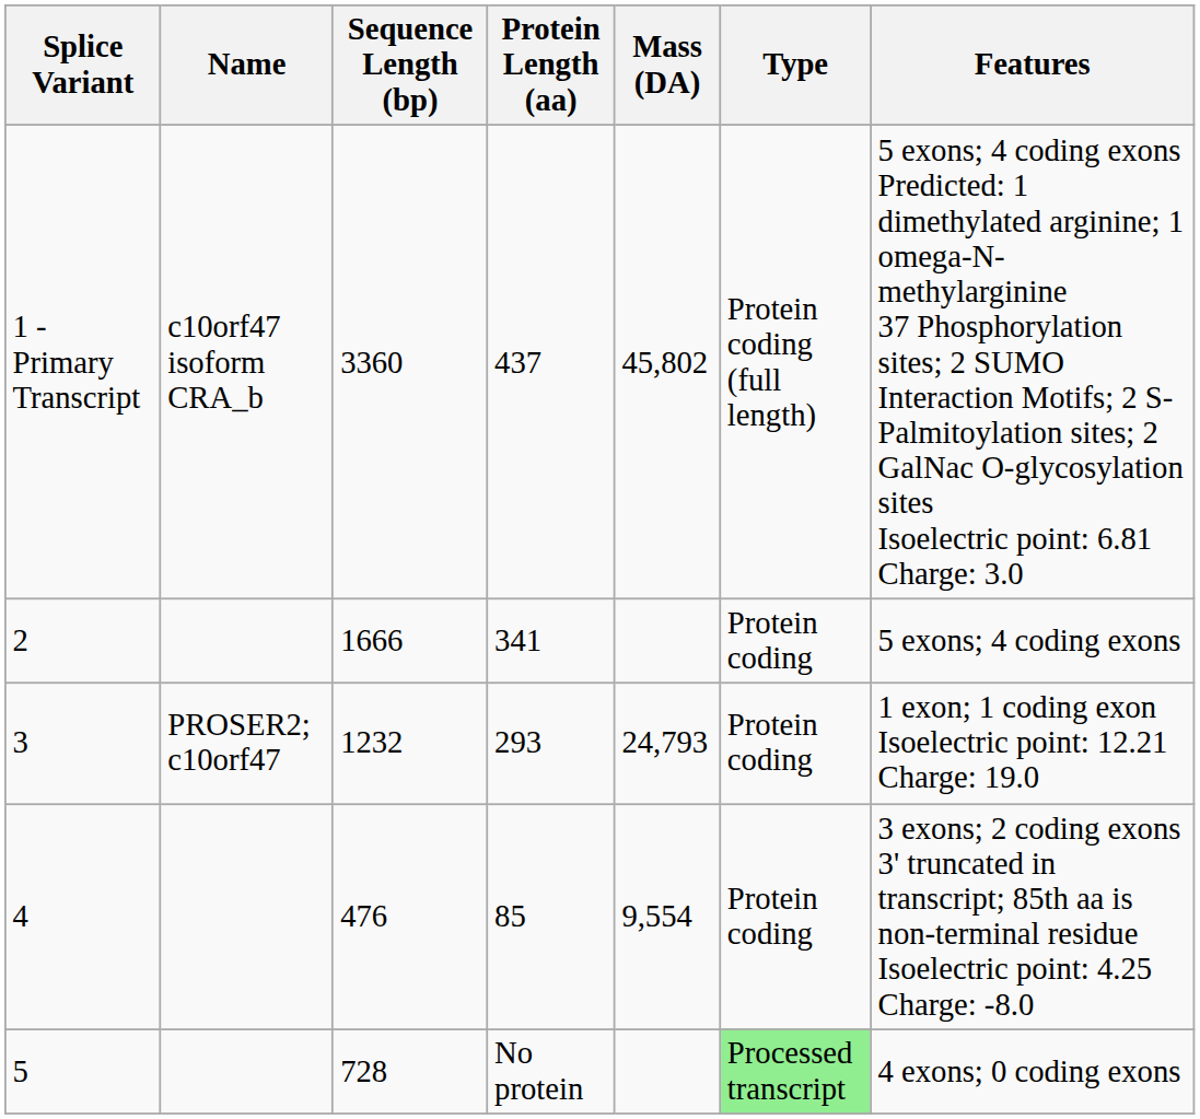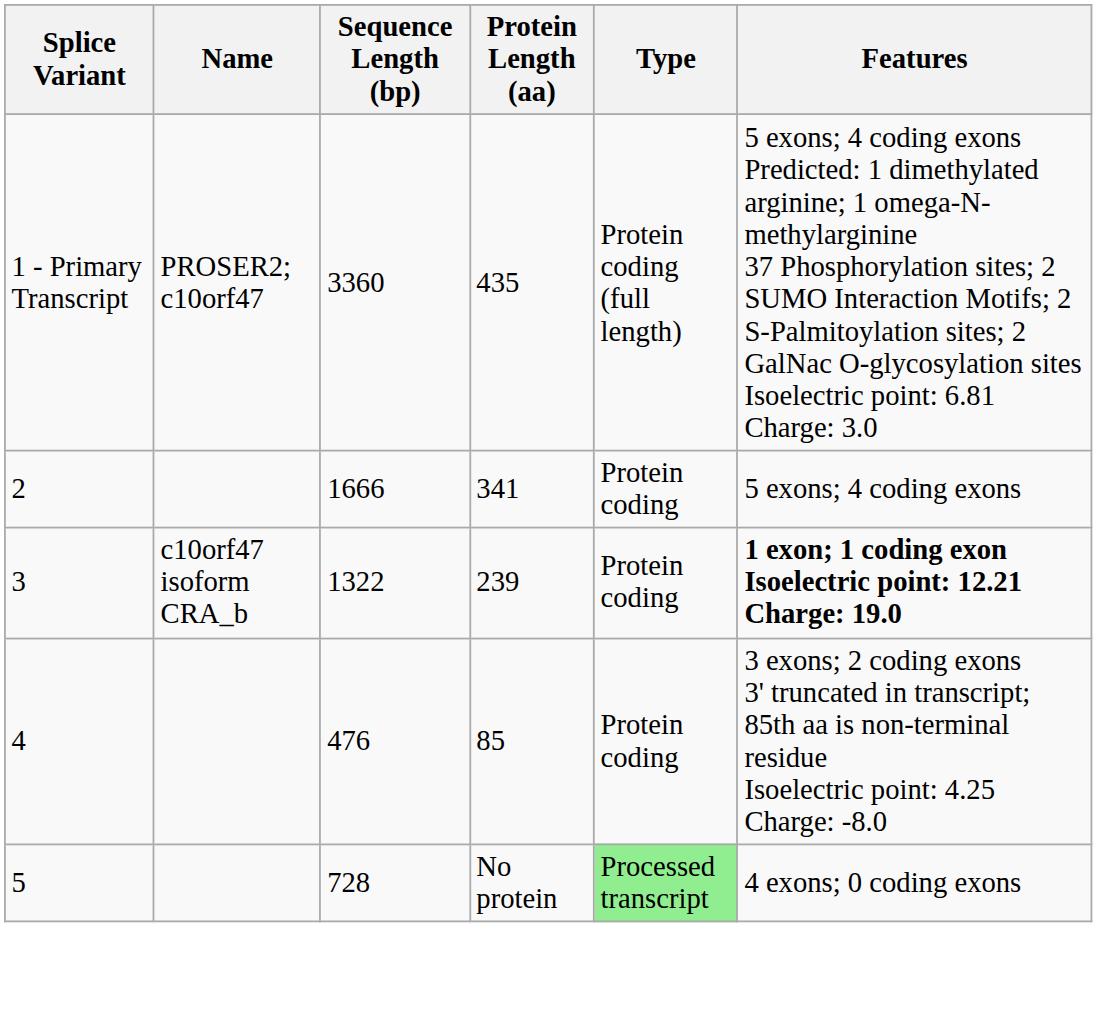 <table class="wikitable">
 <tr>
 <th>Splice Variant</th>
 <th>Name</th>
 <th>Sequence Length (bp)</th>
 <th>Protein Length (aa)</th>
-<th>Mass (DA)</th>
 <th>Type</th>
 <th>Features</th>
 </tr>
 <tr>
 <td>1 - Primary Transcript</td>
-<td>c10orf47 isoform CRA_b</td>
+<td>PROSER2; c10orf47</td>
 <td>3360</td>
-<td>437</td>
-<td>45,802</td>
+<td>435</td>
 <td>Protein coding<br>(full length)</td>
 <td>5 exons; 4 coding exons Predicted: 1 dimethylated arginine; 1 omega-N-methylarginine<br>37 Phosphorylation sites; 2 SUMO Interaction Motifs; 2 S-Palmitoylation sites; 2 GalNac O-glycosylation sites<br>Isoelectric point: 6.81<br>Charge: 3.0</td>
 </tr>
 <tr>
 <td>2</td>
 <td></td>
 <td>1666</td>
 <td>341</td>
-<td></td>
 <td>Protein coding</td>
 <td>5 exons; 4 coding exons</td>
 </tr>
 <tr>
 <td>3</td>
-<td>PROSER2; c10orf47</td>
-<td>1232</td>
-<td>293</td>
-<td>24,793</td>
+<td>c10orf47 isoform CRA_b</td>
+<td>1322</td>
+<td>239</td>
 <td>Protein coding</td>
-<td>1 exon; 1 coding exon<br>Isoelectric point: 12.21<br>Charge: 19.0</td>
+<td><strong>1 exon; 1 coding exon<br>Isoelectric point: 12.21<br>Charge: 19.0</strong></td>
 </tr>
 <tr>
 <td>4</td>
 <td></td>
 <td>476</td>
 <td>85</td>
-<td>9,554</td>
 <td>Protein coding</td>
 <td>3 exons; 2 coding exons<br>3' truncated in transcript; 85th aa is non-terminal residue<br>Isoelectric point: 4.25<br>Charge: -8.0</td>
 </tr>
 <tr>
 <td>5</td>
 <td></td>
 <td>728</td>
 <td>No protein</td>
-<td></td>
 <td style="background: lightgreen;">Processed transcript</td>
 <td>4 exons; 0 coding exons</td>
 </tr>
 </table>
